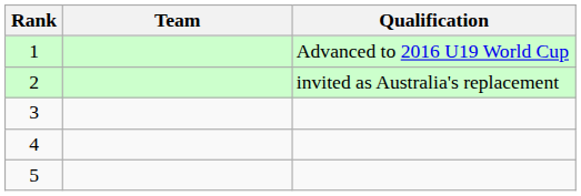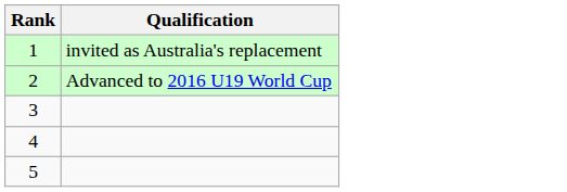 <table class="wikitable" style="text-align:left">
 <tr>
 <th width=40>Rank</th>
-<th width=180>Team</th>
 <th width=225>Qualification</th>
 </tr>
 <tr style="background:#cfc">
 <td align="center">1</td>
-<td></td>
-<td>Advanced to <a href='#'>2016 U19 World Cup</a></td>
+<td>invited as Australia's replacement</td>
 </tr>
 <tr style="background:#cfc">
 <td align="center">2</td>
-<td></td>
-<td>invited as Australia's replacement</td>
+<td>Advanced to <a href='#'>2016 U19 World Cup</a></td>
 </tr>
 <tr>
 <td align="center">3</td>
-<td></td>
 <td></td>
 </tr>
 <tr>
 <td align="center">4</td>
 <td></td>
-<td></td>
 </tr>
 <tr>
 <td align="center">5</td>
 <td></td>
-<td></td>
 </tr>
 </table>
